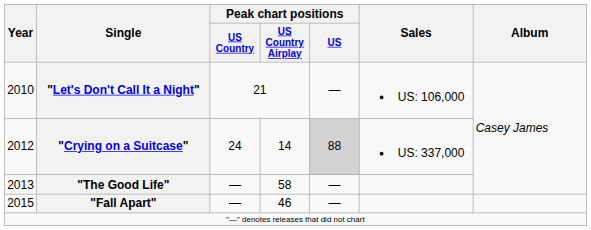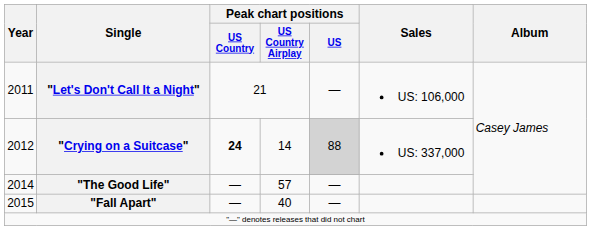 <table class="wikitable plainrowheaders" style="text-align:center;">
 <tr>
 <th scope="col" rowspan="2">Year</th>
 <th scope="col" style="width:14em;" rowspan="2">Single</th>
 <th scope="col" colspan="3">Peak chart positions</th>
 <th scope="col" rowspan="2" style="width:9em;">Sales</th>
 <th scope="col" rowspan="2" style="width:9em;">Album</th>
 </tr>
 <tr style="font-size:smaller;">
 <th scope="col" style="width:4.5em;font-size:100%;"><a href='#'>US Country</a><br></th>
 <th scope="col" style="width:4.5em;font-size:100%;"><a href='#'>US Country Airplay</a><br></th>
 <th scope="col" style="width:4.5em;font-size:100%;"><a href='#'>US</a><br></th>
 </tr>
 <tr>
-<td>2010</td>
+<td>2011</td>
 <th scope="row">"<a href='#'>Let's Don't Call It a Night</a>"</th>
 <td colspan=2>21</td>
 <td>—</td>
 <td><br><ul><li>US: 106,000</li></ul></td>
 <td style="text-align:left;" rowspan="3"><em>Casey James</em></td>
 </tr>
 <tr>
 <td>2012</td>
 <th scope="row">"<a href='#'>Crying on a Suitcase</a>"</th>
-<td>24</td>
+<td><strong>24</strong></td>
 <td>14</td>
 <td style="background: lightgrey;">88</td>
 <td><br><ul><li>US: 337,000</li></ul></td>
 </tr>
 <tr>
-<td>2013</td>
+<td>2014</td>
 <th scope="row">"The Good Life"</th>
 <td>—</td>
-<td>58</td>
+<td>57</td>
 <td>—</td>
 <td></td>
 </tr>
 <tr>
 <td>2015</td>
 <th scope="row">"Fall Apart"</th>
 <td>—</td>
-<td>46</td>
+<td>40</td>
 <td>—</td>
 <td></td>
 <td></td>
 </tr>
 <tr>
 <td colspan="8" style="font-size:8pt">"—" denotes releases that did not chart</td>
 </tr>
 </table>
